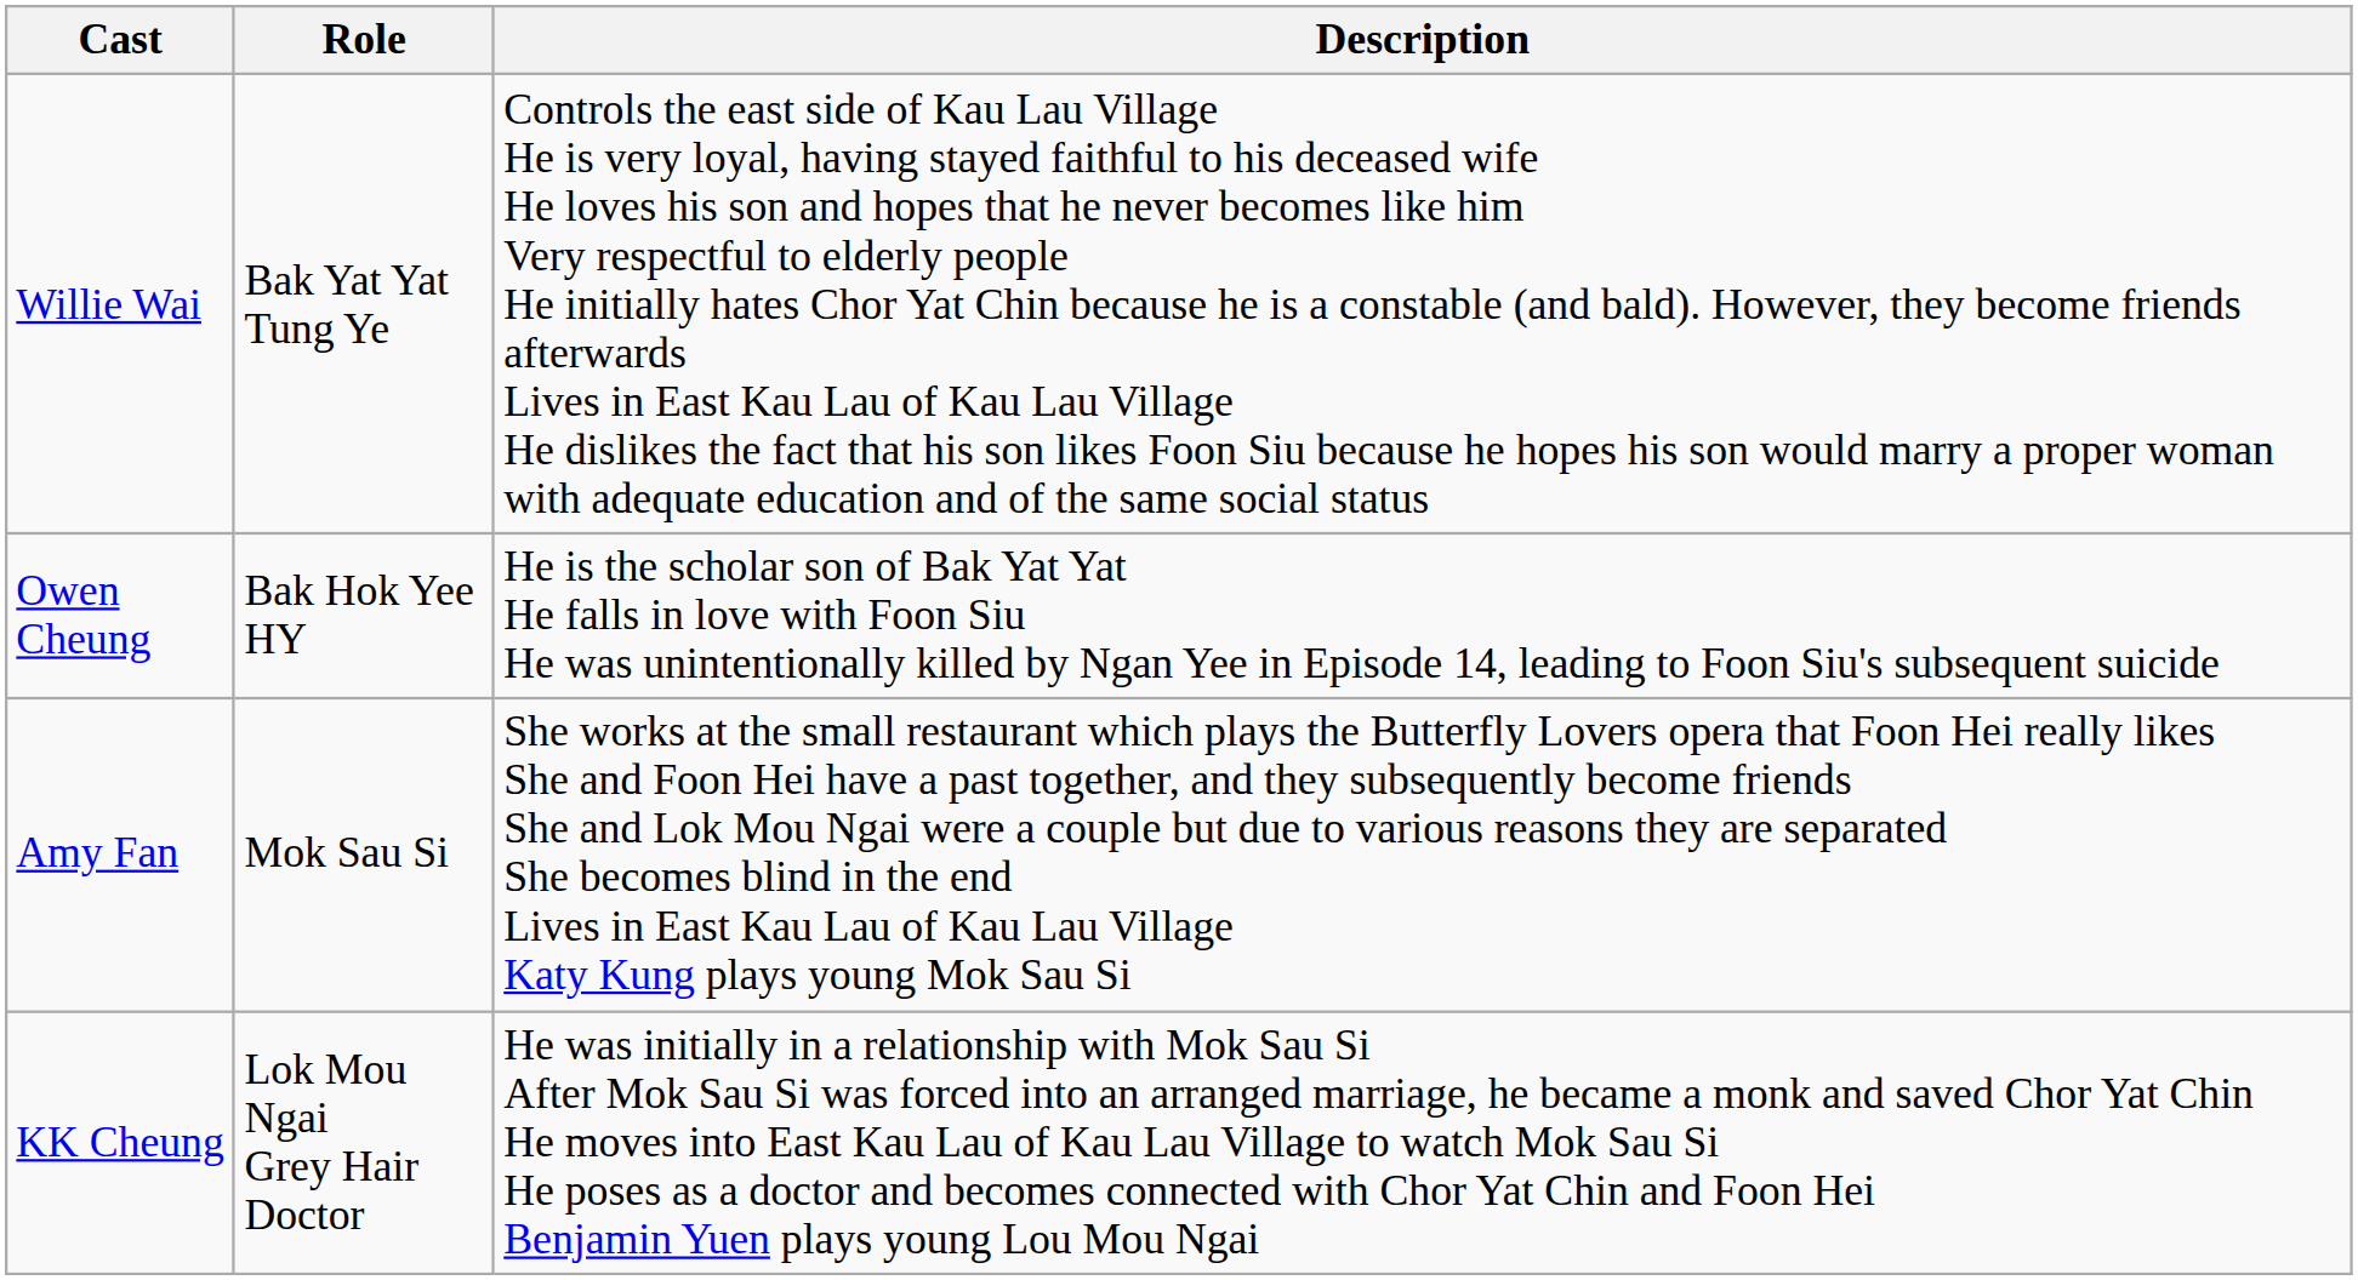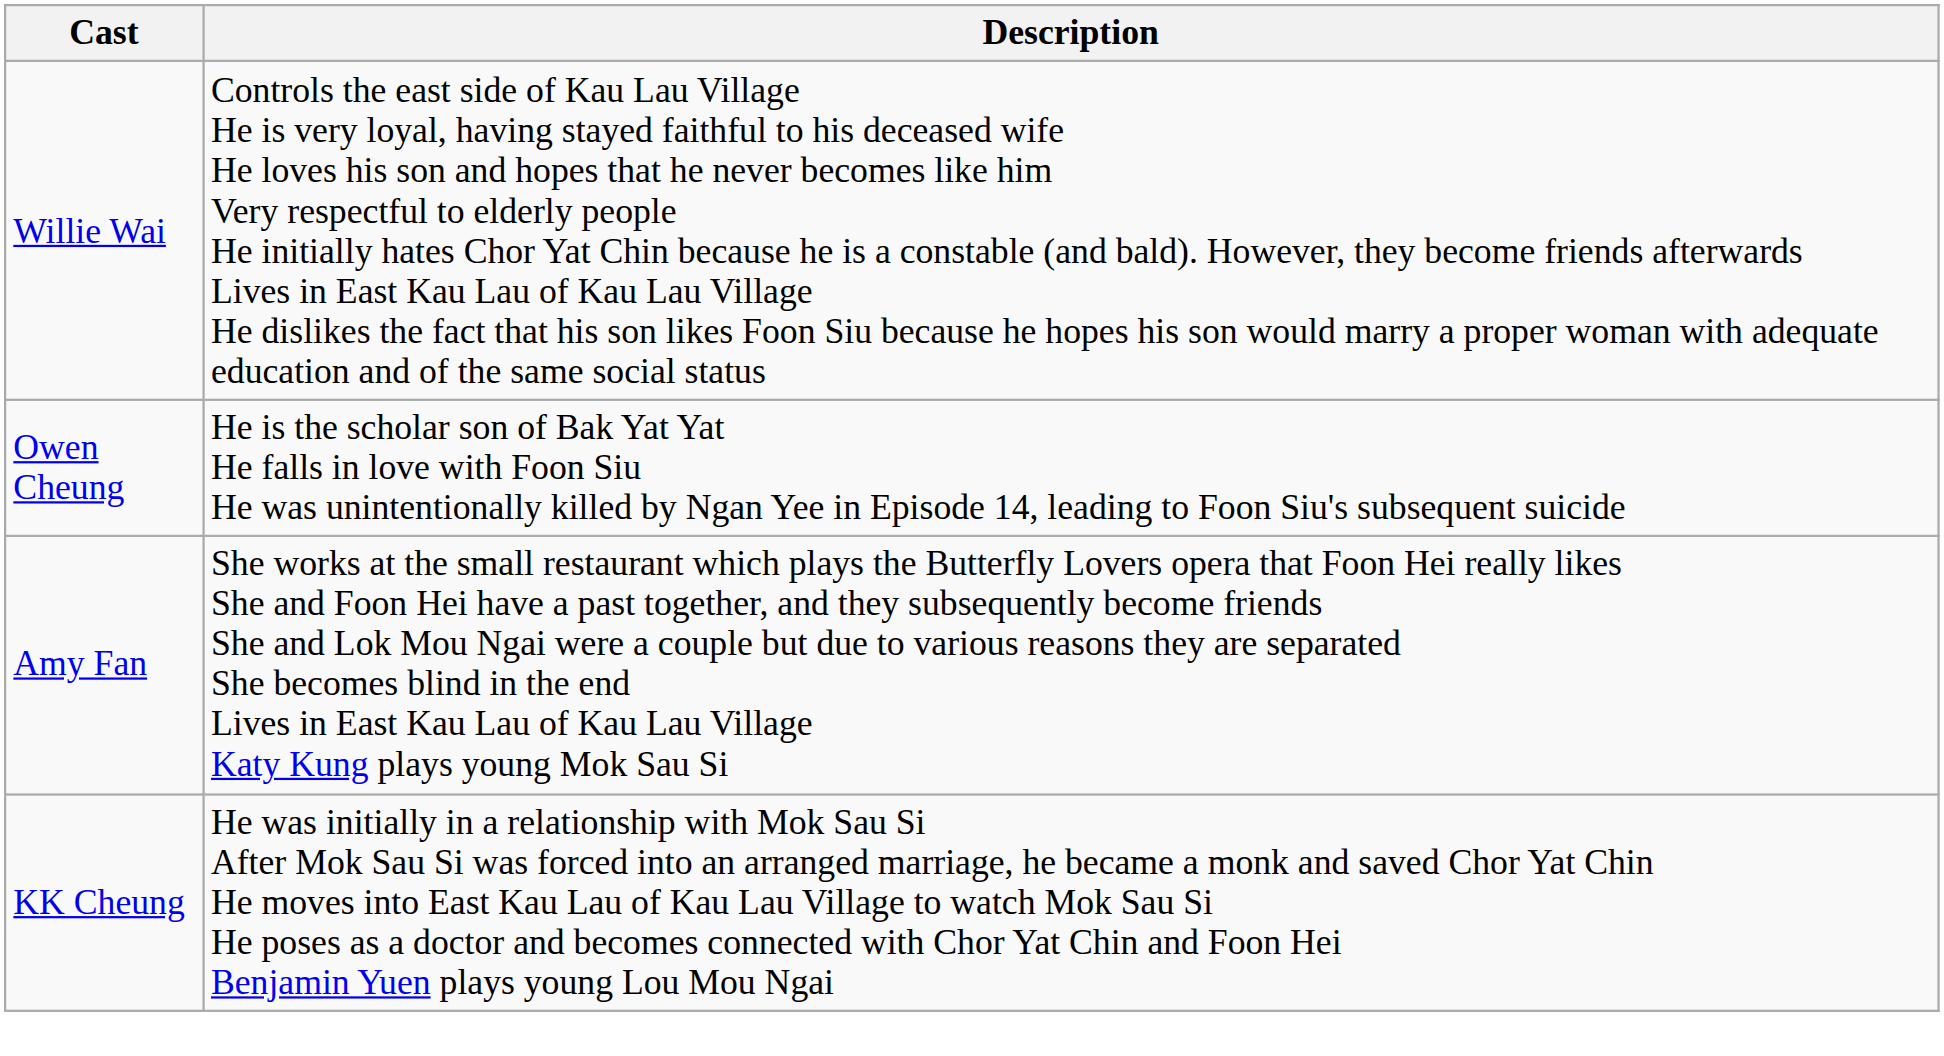 <table class="wikitable">
 <tr>
 <th>Cast</th>
-<th>Role</th>
 <th>Description</th>
 </tr>
 <tr>
 <td><a href='#'>Willie Wai</a></td>
-<td>Bak Yat Yat<br>Tung Ye</td>
 <td>Controls the east side of Kau Lau Village<br>He is very loyal, having stayed faithful to his deceased wife<br>He loves his son and hopes that he never becomes like him<br>Very respectful to elderly people<br>He initially hates Chor Yat Chin because he is a constable (and bald). However, they become friends afterwards<br>Lives in East Kau Lau of Kau Lau Village<br>He dislikes the fact that his son likes Foon Siu because he hopes his son would marry a proper woman with adequate education and of the same social status</td>
 </tr>
 <tr>
 <td><a href='#'>Owen Cheung</a></td>
-<td>Bak Hok Yee<br>HY</td>
 <td>He is the scholar son of Bak Yat Yat<br>He falls in love with Foon Siu<br>He was unintentionally killed by Ngan Yee in Episode 14, leading to Foon Siu's subsequent suicide</td>
 </tr>
 <tr>
 <td><a href='#'>Amy Fan</a></td>
-<td>Mok Sau Si</td>
 <td>She works at the small restaurant which plays the Butterfly Lovers opera that Foon Hei really likes<br>She and Foon Hei have a past together, and they subsequently become friends<br>She and Lok Mou Ngai were a couple but due to various reasons they are separated<br>She becomes blind in the end<br>Lives in East Kau Lau of Kau Lau Village<br><a href='#'>Katy Kung</a> plays young Mok Sau Si</td>
 </tr>
 <tr>
 <td><a href='#'>KK Cheung</a></td>
-<td>Lok Mou Ngai<br>Grey Hair Doctor</td>
 <td>He was initially in a relationship with Mok Sau Si<br>After Mok Sau Si was forced into an arranged marriage, he became a monk and saved Chor Yat Chin<br>He moves into East Kau Lau of Kau Lau Village to watch Mok Sau Si<br>He poses as a doctor and becomes connected with Chor Yat Chin and Foon Hei<br><a href='#'>Benjamin Yuen</a> plays young Lou Mou Ngai</td>
 </tr>
 </table>
